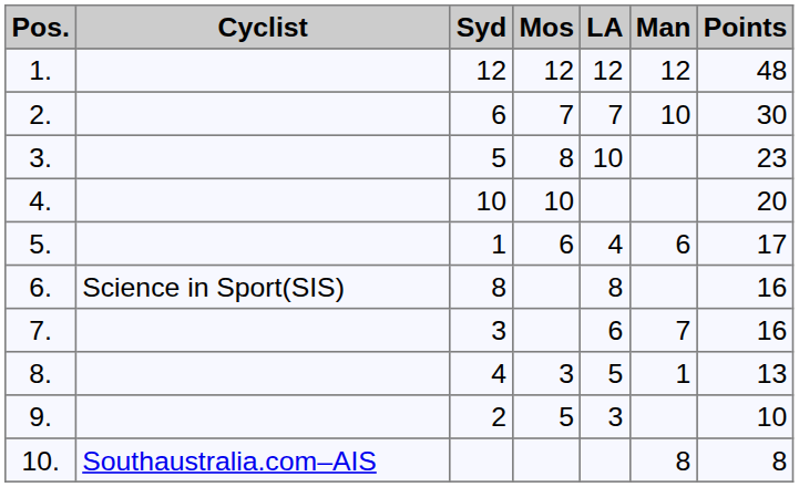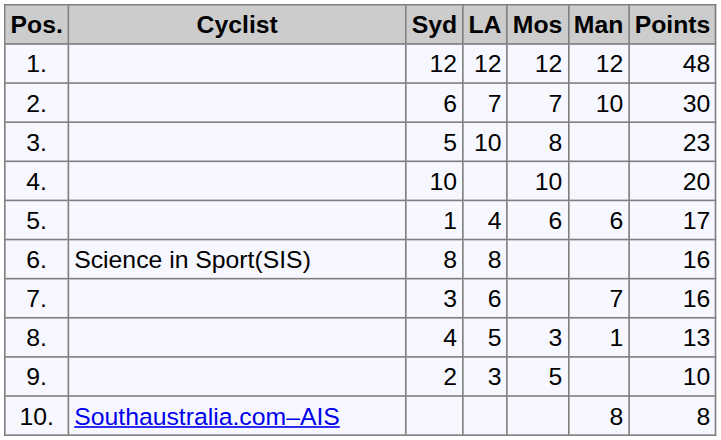 <table bgcolor="#f7f8ff" cellpadding="3" cellspacing="0" border="1" style="font-size: 95%; border: gray solid 1px; border-collapse: collapse;">
 <tr bgcolor="#CCCCCC">
 <td align="center" width="10"><strong>Pos.</strong></td>
 <td align="center" width="200"><strong>Cyclist</strong></td>
 <td align="center" width="20"><strong>Syd</strong></td>
+<td align="center" width="20"><strong>LA</strong></td>
 <td align="center" width="20"><strong>Mos</strong></td>
-<td align="center" width="20"><strong>LA</strong></td>
 <td align="center" width="20"><strong>Man</strong></td>
 <td align="center" width="20"><strong>Points</strong></td>
 </tr>
 <tr align="left">
 <td align="center">1.</td>
 <td></td>
 <td align="right">12</td>
 <td align="right">12</td>
 <td align="right">12</td>
 <td align="right">12</td>
 <td align="right">48</td>
 </tr>
 <tr align="left">
 <td align="center">2.</td>
 <td></td>
 <td align="right">6</td>
 <td align="right">7</td>
 <td align="right">7</td>
 <td align="right">10</td>
 <td align="right">30</td>
 </tr>
 <tr align="left">
 <td align="center">3.</td>
 <td></td>
 <td align="right">5</td>
+<td align="right">10</td>
 <td align="right">8</td>
-<td align="right">10</td>
 <td align="right"></td>
 <td align="right">23</td>
 </tr>
 <tr align="left">
 <td align="center">4.</td>
 <td></td>
 <td align="right">10</td>
+<td align="right"></td>
 <td align="right">10</td>
-<td align="right"></td>
 <td align="right"></td>
 <td align="right">20</td>
 </tr>
 <tr align="left">
 <td align="center">5.</td>
 <td></td>
 <td align="right">1</td>
+<td align="right">4</td>
 <td align="right">6</td>
-<td align="right">4</td>
 <td align="right">6</td>
 <td align="right">17</td>
 </tr>
 <tr align="left">
 <td align="center">6.</td>
 <td>Science in Sport(SIS)</td>
 <td align="right">8</td>
+<td align="right">8</td>
 <td align="right"></td>
-<td align="right">8</td>
 <td align="right"></td>
 <td align="right">16</td>
 </tr>
 <tr align="left">
 <td align="center">7.</td>
 <td></td>
 <td align="right">3</td>
+<td align="right">6</td>
 <td align="right"></td>
-<td align="right">6</td>
 <td align="right">7</td>
 <td align="right">16</td>
 </tr>
 <tr align="left">
 <td align="center">8.</td>
 <td></td>
 <td align="right">4</td>
+<td align="right">5</td>
 <td align="right">3</td>
-<td align="right">5</td>
 <td align="right">1</td>
 <td align="right">13</td>
 </tr>
 <tr align="left">
 <td align="center">9.</td>
 <td></td>
 <td align="right">2</td>
+<td align="right">3</td>
 <td align="right">5</td>
-<td align="right">3</td>
 <td align="right"></td>
 <td align="right">10</td>
 </tr>
 <tr align="left">
 <td align="center">10.</td>
 <td><a href='#'>Southaustralia.com–AIS</a></td>
 <td align="right"></td>
 <td align="right"></td>
 <td align="right"></td>
 <td align="right">8</td>
 <td align="right">8</td>
 </tr>
 </table>
